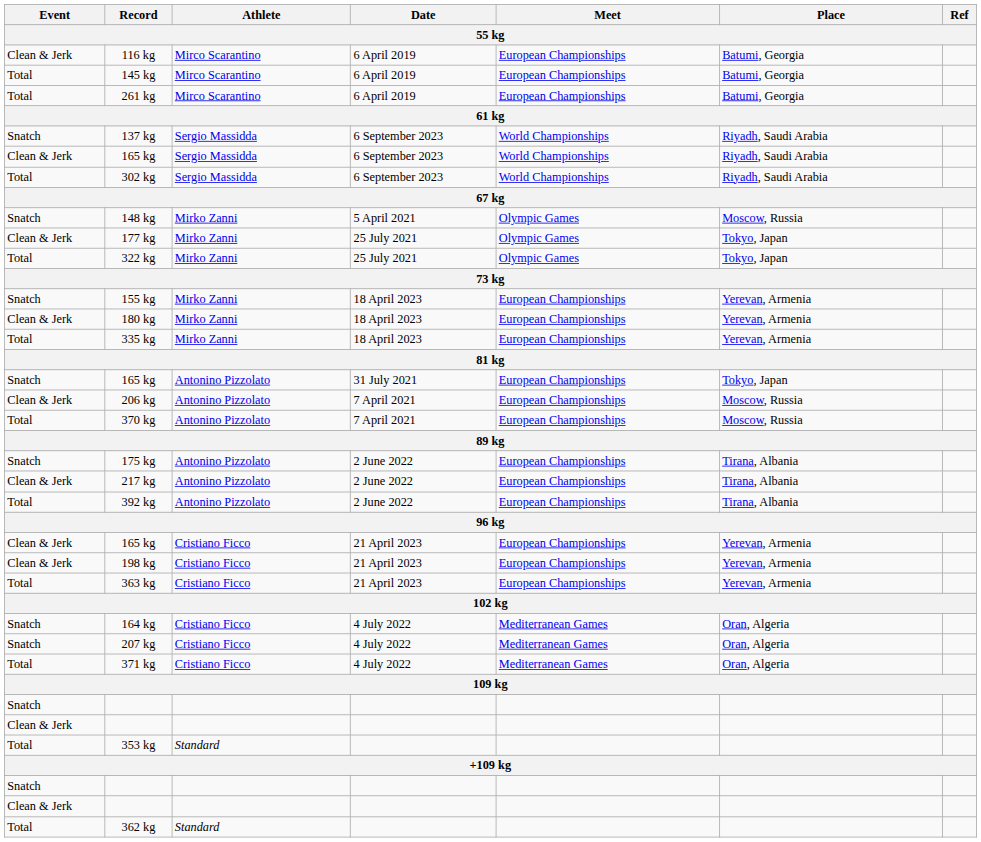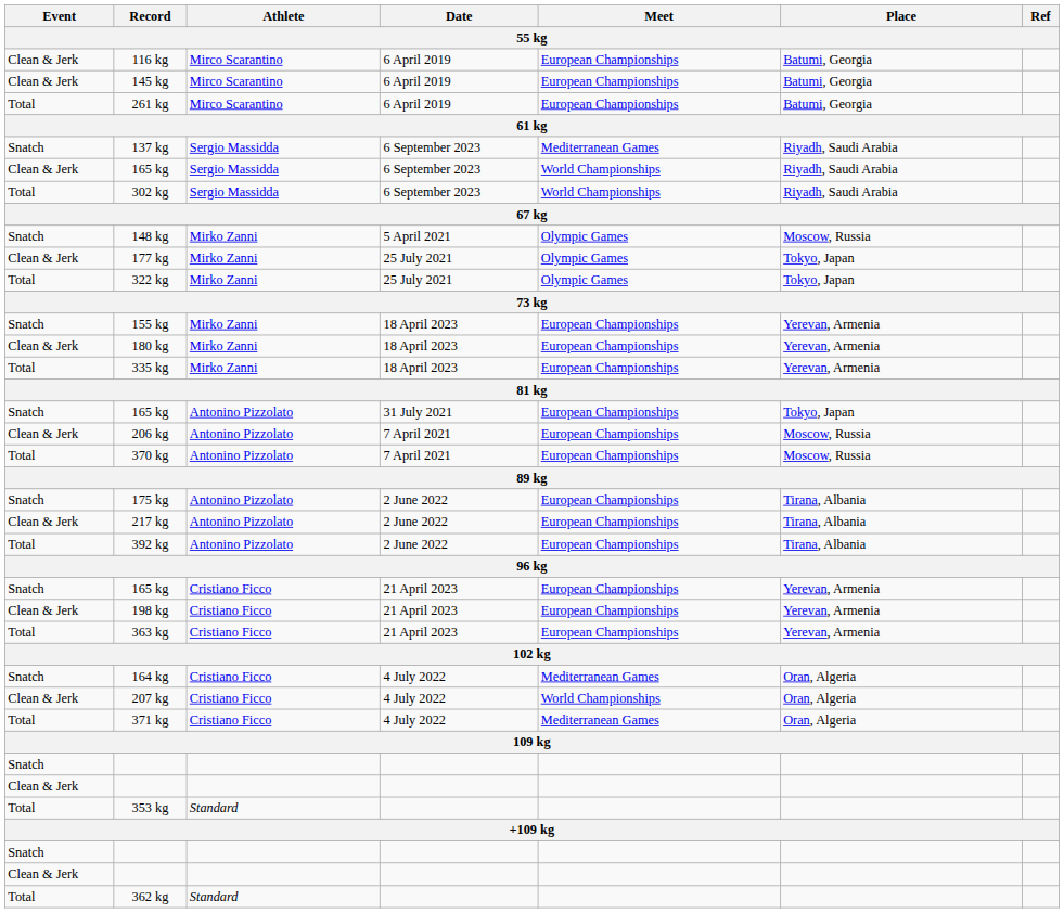 <table class="wikitable" style="font-size:95%; width: 95%;">
 <tr>
 <th width=9%>Event</th>
 <th width=6%>Record</th>
 <th width=16%>Athlete</th>
 <th width=13%>Date</th>
 <th width=20%>Meet</th>
 <th width=20%>Place</th>
 <th width=3%>Ref</th>
 </tr>
 <tr bgcolor="#DDDDDD">
 <th colspan="7">55 kg</th>
 </tr>
 <tr>
 <td>Clean & Jerk</td>
 <td align="center">116 kg</td>
 <td><a href='#'>Mirco Scarantino</a></td>
 <td>6 April 2019</td>
 <td><a href='#'>European Championships</a></td>
 <td><a href='#'>Batumi</a>, Georgia</td>
 <td></td>
 </tr>
 <tr>
-<td>Total</td>
+<td>Clean & Jerk</td>
 <td align="center">145 kg</td>
 <td><a href='#'>Mirco Scarantino</a></td>
 <td>6 April 2019</td>
 <td><a href='#'>European Championships</a></td>
 <td><a href='#'>Batumi</a>, Georgia</td>
 <td></td>
 </tr>
 <tr>
 <td>Total</td>
 <td align="center">261 kg</td>
 <td><a href='#'>Mirco Scarantino</a></td>
 <td>6 April 2019</td>
 <td><a href='#'>European Championships</a></td>
 <td><a href='#'>Batumi</a>, Georgia</td>
 <td></td>
 </tr>
 <tr bgcolor="#DDDDDD">
 <th colspan="7">61 kg</th>
 </tr>
 <tr>
 <td>Snatch</td>
 <td align=center>137 kg</td>
 <td><a href='#'>Sergio Massidda</a></td>
 <td>6 September 2023</td>
-<td><a href='#'>World Championships</a></td>
+<td><a href='#'>Mediterranean Games</a></td>
 <td><a href='#'>Riyadh</a>, Saudi Arabia</td>
 <td></td>
 </tr>
 <tr>
 <td>Clean & Jerk</td>
 <td align=center>165 kg</td>
 <td><a href='#'>Sergio Massidda</a></td>
 <td>6 September 2023</td>
 <td><a href='#'>World Championships</a></td>
 <td><a href='#'>Riyadh</a>, Saudi Arabia</td>
 <td></td>
 </tr>
 <tr>
 <td>Total</td>
 <td align=center>302 kg</td>
 <td><a href='#'>Sergio Massidda</a></td>
 <td>6 September 2023</td>
 <td><a href='#'>World Championships</a></td>
 <td><a href='#'>Riyadh</a>, Saudi Arabia</td>
 <td></td>
 </tr>
 <tr bgcolor="#DDDDDD">
 <th colspan="7">67 kg</th>
 </tr>
 <tr>
 <td>Snatch</td>
 <td align="center">148 kg</td>
 <td><a href='#'>Mirko Zanni</a></td>
 <td>5 April 2021</td>
 <td><a href='#'>Olympic Games</a></td>
 <td><a href='#'>Moscow</a>, Russia</td>
 <td></td>
 </tr>
 <tr>
 <td>Clean & Jerk</td>
 <td align="center">177 kg</td>
 <td><a href='#'>Mirko Zanni</a></td>
 <td>25 July 2021</td>
 <td><a href='#'>Olympic Games</a></td>
 <td><a href='#'>Tokyo</a>, Japan</td>
 <td></td>
 </tr>
 <tr>
 <td>Total</td>
 <td align="center">322 kg</td>
 <td><a href='#'>Mirko Zanni</a></td>
 <td>25 July 2021</td>
 <td><a href='#'>Olympic Games</a></td>
 <td><a href='#'>Tokyo</a>, Japan</td>
 <td></td>
 </tr>
 <tr bgcolor="#DDDDDD">
 <th colspan="7">73 kg</th>
 </tr>
 <tr>
 <td>Snatch</td>
 <td align=center>155 kg</td>
 <td><a href='#'>Mirko Zanni</a></td>
 <td>18 April 2023</td>
 <td><a href='#'>European Championships</a></td>
 <td><a href='#'>Yerevan</a>, Armenia</td>
 <td></td>
 </tr>
 <tr>
 <td>Clean & Jerk</td>
 <td align=center>180 kg</td>
 <td><a href='#'>Mirko Zanni</a></td>
 <td>18 April 2023</td>
 <td><a href='#'>European Championships</a></td>
 <td><a href='#'>Yerevan</a>, Armenia</td>
 <td></td>
 </tr>
 <tr>
 <td>Total</td>
 <td align=center>335 kg</td>
 <td><a href='#'>Mirko Zanni</a></td>
 <td>18 April 2023</td>
 <td><a href='#'>European Championships</a></td>
 <td><a href='#'>Yerevan</a>, Armenia</td>
 <td></td>
 </tr>
 <tr bgcolor="#DDDDDD">
 <th colspan="7">81 kg</th>
 </tr>
 <tr>
 <td>Snatch</td>
 <td align="center">165 kg</td>
 <td><a href='#'>Antonino Pizzolato</a></td>
 <td>31 July 2021</td>
 <td><a href='#'>European Championships</a></td>
 <td><a href='#'>Tokyo</a>, Japan</td>
 <td></td>
 </tr>
 <tr>
 <td>Clean & Jerk</td>
 <td align="center">206 kg</td>
 <td><a href='#'>Antonino Pizzolato</a></td>
 <td>7 April 2021</td>
 <td><a href='#'>European Championships</a></td>
 <td><a href='#'>Moscow</a>, Russia</td>
 <td></td>
 </tr>
 <tr>
 <td>Total</td>
 <td align="center">370 kg</td>
 <td><a href='#'>Antonino Pizzolato</a></td>
 <td>7 April 2021</td>
 <td><a href='#'>European Championships</a></td>
 <td><a href='#'>Moscow</a>, Russia</td>
 <td></td>
 </tr>
 <tr bgcolor="#DDDDDD">
 <th colspan="7">89 kg</th>
 </tr>
 <tr>
 <td>Snatch</td>
 <td align="center">175 kg</td>
 <td><a href='#'>Antonino Pizzolato</a></td>
 <td>2 June 2022</td>
 <td><a href='#'>European Championships</a></td>
 <td><a href='#'>Tirana</a>, Albania</td>
 <td></td>
 </tr>
 <tr>
 <td>Clean & Jerk</td>
 <td align="center">217 kg</td>
 <td><a href='#'>Antonino Pizzolato</a></td>
 <td>2 June 2022</td>
 <td><a href='#'>European Championships</a></td>
 <td><a href='#'>Tirana</a>, Albania</td>
 <td></td>
 </tr>
 <tr>
 <td>Total</td>
 <td align="center">392 kg</td>
 <td><a href='#'>Antonino Pizzolato</a></td>
 <td>2 June 2022</td>
 <td><a href='#'>European Championships</a></td>
 <td><a href='#'>Tirana</a>, Albania</td>
 <td></td>
 </tr>
 <tr bgcolor="#DDDDDD">
 <th colspan="7">96 kg</th>
 </tr>
 <tr>
-<td>Clean & Jerk</td>
+<td>Snatch</td>
 <td align="center">165 kg</td>
 <td><a href='#'>Cristiano Ficco</a></td>
 <td>21 April 2023</td>
 <td><a href='#'>European Championships</a></td>
 <td><a href='#'>Yerevan</a>, Armenia</td>
 <td></td>
 </tr>
 <tr>
 <td>Clean & Jerk</td>
 <td align="center">198 kg</td>
 <td><a href='#'>Cristiano Ficco</a></td>
 <td>21 April 2023</td>
 <td><a href='#'>European Championships</a></td>
 <td><a href='#'>Yerevan</a>, Armenia</td>
 <td></td>
 </tr>
 <tr>
 <td>Total</td>
 <td align=center>363 kg</td>
 <td><a href='#'>Cristiano Ficco</a></td>
 <td>21 April 2023</td>
 <td><a href='#'>European Championships</a></td>
 <td><a href='#'>Yerevan</a>, Armenia</td>
 <td></td>
 </tr>
 <tr bgcolor="#DDDDDD">
 <th colspan="7">102 kg</th>
 </tr>
 <tr>
 <td>Snatch</td>
 <td align="center">164 kg</td>
 <td><a href='#'>Cristiano Ficco</a></td>
 <td>4 July 2022</td>
 <td><a href='#'>Mediterranean Games</a></td>
 <td><a href='#'>Oran</a>, Algeria</td>
 <td></td>
 </tr>
 <tr>
-<td>Snatch</td>
+<td>Clean & Jerk</td>
 <td align="center">207 kg</td>
 <td><a href='#'>Cristiano Ficco</a></td>
 <td>4 July 2022</td>
-<td><a href='#'>Mediterranean Games</a></td>
+<td><a href='#'>World Championships</a></td>
 <td><a href='#'>Oran</a>, Algeria</td>
 <td></td>
 </tr>
 <tr>
 <td>Total</td>
 <td align="center">371 kg</td>
 <td><a href='#'>Cristiano Ficco</a></td>
 <td>4 July 2022</td>
 <td><a href='#'>Mediterranean Games</a></td>
 <td><a href='#'>Oran</a>, Algeria</td>
 <td></td>
 </tr>
 <tr bgcolor="#DDDDDD">
 <th colspan="7">109 kg</th>
 </tr>
 <tr>
 <td>Snatch</td>
 <td align="center"></td>
 <td></td>
 <td></td>
 <td></td>
 <td></td>
 <td></td>
 </tr>
 <tr>
 <td>Clean & Jerk</td>
 <td align="center"></td>
 <td></td>
 <td></td>
 <td></td>
 <td></td>
 <td></td>
 </tr>
 <tr>
 <td>Total</td>
 <td align="center">353 kg</td>
 <td><em>Standard</em></td>
 <td></td>
 <td></td>
 <td></td>
 <td></td>
 </tr>
 <tr bgcolor="#DDDDDD">
 <th colspan="7">+109 kg</th>
 </tr>
 <tr>
 <td>Snatch</td>
 <td align="center"></td>
 <td></td>
 <td></td>
 <td></td>
 <td></td>
 <td></td>
 </tr>
 <tr>
 <td>Clean & Jerk</td>
 <td align="center"></td>
 <td></td>
 <td></td>
 <td></td>
 <td></td>
 <td></td>
 </tr>
 <tr>
 <td>Total</td>
 <td align="center">362 kg</td>
 <td><em>Standard</em></td>
 <td></td>
 <td></td>
 <td></td>
 <td></td>
 </tr>
 </table>
